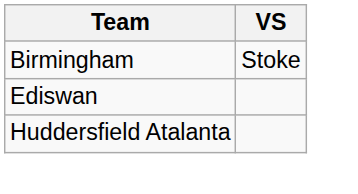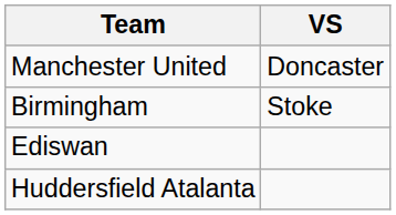 <table class="wikitable">
 <tr>
 <th>Team</th>
 <th>VS</th>
+</tr>
+<tr>
+<td>Manchester United</td>
+<td>Doncaster</td>
 </tr>
 <tr>
 <td>Birmingham</td>
 <td>Stoke</td>
 </tr>
 <tr>
 <td>Ediswan</td>
 <td></td>
 </tr>
 <tr>
 <td>Huddersfield Atalanta</td>
 <td></td>
 </tr>
 </table>
